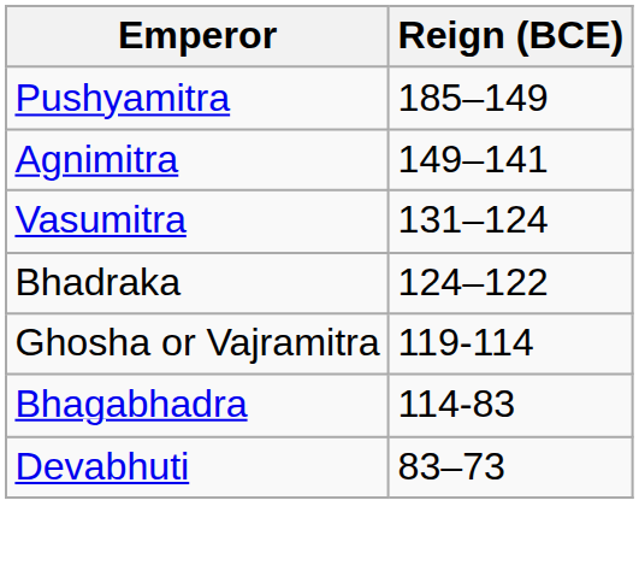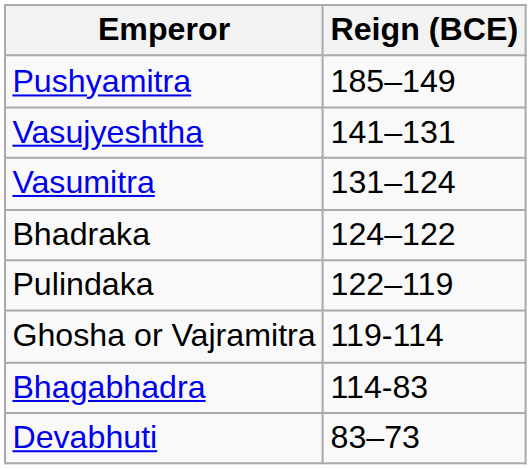 <table class="wikitable">
 <tr>
 <th>Emperor</th>
 <th>Reign (BCE)</th>
 </tr>
 <tr>
 <td><a href='#'>Pushyamitra</a></td>
 <td>185–149</td>
 </tr>
 <tr>
-<td><a href='#'>Agnimitra</a></td>
-<td>149–141</td>
+<td><a href='#'>Vasujyeshtha</a></td>
+<td>141–131</td>
 </tr>
 <tr>
 <td><a href='#'>Vasumitra</a></td>
 <td>131–124</td>
 </tr>
 <tr>
 <td>Bhadraka</td>
 <td>124–122</td>
+</tr>
+<tr>
+<td>Pulindaka</td>
+<td>122–119</td>
 </tr>
 <tr>
 <td>Ghosha or Vajramitra</td>
 <td>119-114</td>
 </tr>
 <tr>
 <td><a href='#'>Bhagabhadra</a></td>
 <td>114-83</td>
 </tr>
 <tr>
 <td><a href='#'>Devabhuti</a></td>
 <td>83–73</td>
 </tr>
 </table>
